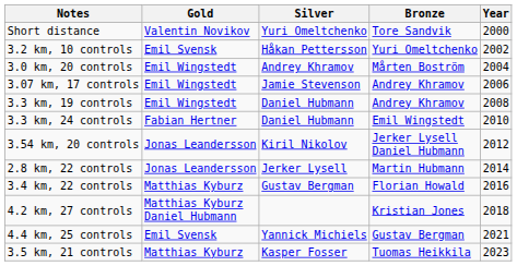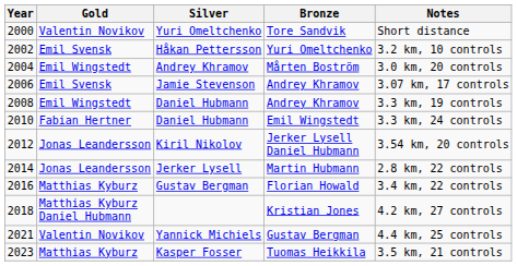 <table class="wikitable">
 <tr>
-<th>Notes</th>
+<th>Year</th>
 <th>Gold</th>
 <th>Silver</th>
 <th>Bronze</th>
-<th>Year</th>
+<th>Notes</th>
 </tr>
 <tr>
-<td>Short distance</td>
+<td>2000</td>
 <td> <a href='#'>Valentin Novikov</a></td>
 <td> <a href='#'>Yuri Omeltchenko</a></td>
 <td> <a href='#'>Tore Sandvik</a></td>
-<td>2000</td>
+<td>Short distance</td>
 </tr>
 <tr>
-<td>3.2 km, 10 controls</td>
+<td>2002</td>
 <td> <a href='#'>Emil Svensk</a></td>
 <td> <a href='#'>Håkan Pettersson</a></td>
 <td> <a href='#'>Yuri Omeltchenko</a></td>
-<td>2002</td>
+<td>3.2 km, 10 controls</td>
 </tr>
 <tr>
-<td>3.0 km, 20 controls</td>
+<td>2004</td>
 <td> <a href='#'>Emil Wingstedt</a></td>
 <td> <a href='#'>Andrey Khramov</a></td>
 <td> <a href='#'>Mårten Boström</a></td>
-<td>2004</td>
+<td>3.0 km, 20 controls</td>
 </tr>
 <tr>
-<td>3.07 km, 17 controls</td>
-<td> <a href='#'>Emil Wingstedt</a></td>
+<td>2006</td>
+<td> <a href='#'>Emil Svensk</a></td>
 <td> <a href='#'>Jamie Stevenson</a></td>
 <td> <a href='#'>Andrey Khramov</a></td>
-<td>2006</td>
+<td>3.07 km, 17 controls</td>
 </tr>
 <tr>
-<td>3.3 km, 19 controls</td>
+<td>2008</td>
 <td> <a href='#'>Emil Wingstedt</a></td>
 <td> <a href='#'>Daniel Hubmann</a></td>
 <td> <a href='#'>Andrey Khramov</a></td>
-<td>2008</td>
+<td>3.3 km, 19 controls</td>
 </tr>
 <tr>
-<td>3.3 km, 24 controls</td>
+<td>2010</td>
 <td> <a href='#'>Fabian Hertner</a></td>
 <td> <a href='#'>Daniel Hubmann</a></td>
 <td> <a href='#'>Emil Wingstedt</a></td>
-<td>2010</td>
+<td>3.3 km, 24 controls</td>
 </tr>
 <tr>
-<td>3.54 km, 20 controls</td>
+<td>2012</td>
 <td> <a href='#'>Jonas Leandersson</a></td>
 <td> <a href='#'>Kiril Nikolov</a></td>
 <td> <a href='#'>Jerker Lysell</a><br> <a href='#'>Daniel Hubmann</a></td>
-<td>2012</td>
+<td>3.54 km, 20 controls</td>
 </tr>
 <tr>
-<td>2.8 km, 22 controls</td>
+<td>2014</td>
 <td> <a href='#'>Jonas Leandersson</a></td>
 <td> <a href='#'>Jerker Lysell</a></td>
 <td> <a href='#'>Martin Hubmann</a></td>
-<td>2014</td>
+<td>2.8 km, 22 controls</td>
 </tr>
 <tr>
-<td>3.4 km, 22 controls</td>
+<td>2016</td>
 <td> <a href='#'>Matthias Kyburz</a></td>
 <td> <a href='#'>Gustav Bergman</a></td>
 <td> <a href='#'>Florian Howald</a></td>
-<td>2016</td>
+<td>3.4 km, 22 controls</td>
 </tr>
 <tr>
-<td>4.2 km, 27 controls</td>
+<td>2018</td>
 <td> <a href='#'>Matthias Kyburz</a><br> <a href='#'>Daniel Hubmann</a></td>
 <td></td>
 <td> <a href='#'>Kristian Jones</a></td>
-<td>2018</td>
+<td>4.2 km, 27 controls</td>
 </tr>
 <tr>
-<td>4.4 km, 25 controls</td>
-<td> <a href='#'>Emil Svensk</a></td>
+<td>2021</td>
+<td> <a href='#'>Valentin Novikov</a></td>
 <td> <a href='#'>Yannick Michiels</a></td>
 <td> <a href='#'>Gustav Bergman</a></td>
-<td>2021</td>
+<td>4.4 km, 25 controls</td>
 </tr>
 <tr>
-<td>3.5 km, 21 controls</td>
+<td>2023</td>
 <td> <a href='#'>Matthias Kyburz</a></td>
 <td> <a href='#'>Kasper Fosser</a></td>
 <td> <a href='#'>Tuomas Heikkila</a></td>
-<td>2023</td>
+<td>3.5 km, 21 controls</td>
 </tr>
 </table>
